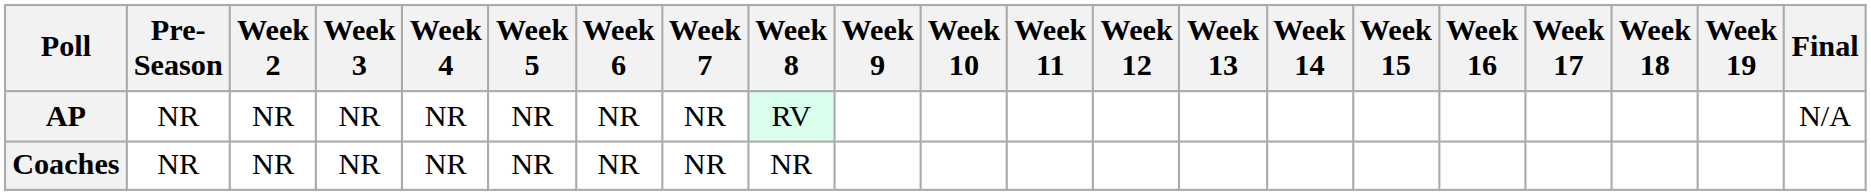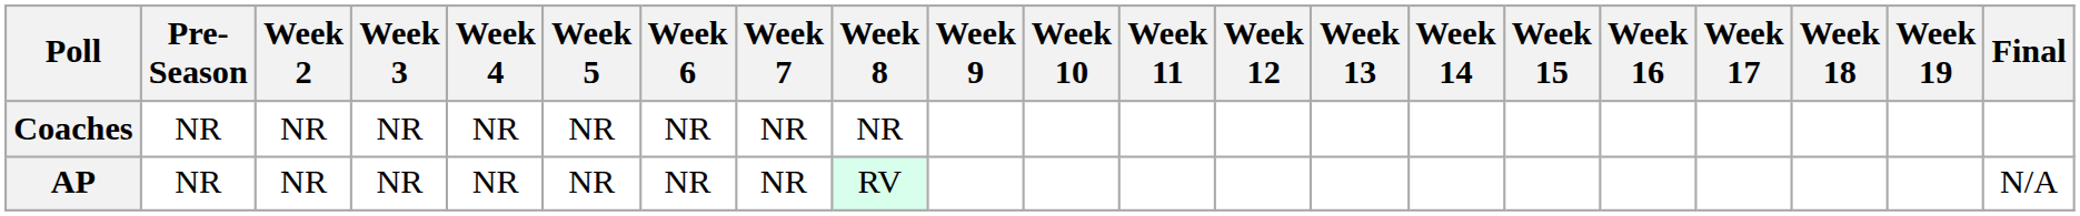 <table class="wikitable" style="white-space:nowrap;font-size:90%">
 <tr>
 <th>Poll</th>
 <th>Pre-<br>Season</th>
 <th>Week<br>2</th>
 <th>Week<br>3</th>
 <th>Week<br>4</th>
 <th>Week<br>5</th>
 <th>Week<br>6</th>
 <th>Week<br>7</th>
 <th>Week<br>8</th>
 <th>Week<br>9</th>
 <th>Week<br>10</th>
 <th>Week<br>11</th>
 <th>Week<br>12</th>
 <th>Week<br>13</th>
 <th>Week<br>14</th>
 <th>Week<br>15</th>
 <th>Week<br>16</th>
 <th>Week<br>17</th>
 <th>Week<br>18</th>
 <th>Week<br>19</th>
 <th>Final</th>
 </tr>
 <tr style="text-align:center;">
+<th>Coaches</th>
+<td style="background:#FFF;">NR</td>
+<td style="background:#FFF;">NR</td>
+<td style="background:#FFF;">NR</td>
+<td style="background:#FFF;">NR</td>
+<td style="background:#FFF;">NR</td>
+<td style="background:#FFF;">NR</td>
+<td style="background:#FFF;">NR</td>
+<td style="background:#FFF;">NR</td>
+<td style="background:#FFF;"></td>
+<td style="background:#FFF;"></td>
+<td style="background:#FFF;"></td>
+<td style="background:#FFF;"></td>
+<td style="background:#FFF;"></td>
+<td style="background:#FFF;"></td>
+<td style="background:#FFF;"></td>
+<td style="background:#FFF;"></td>
+<td style="background:#FFF;"></td>
+<td style="background:#FFF;"></td>
+<td style="background:#FFF;"></td>
+<td style="background:#FFF;"></td>
+</tr>
+<tr style="text-align:center;">
 <th>AP</th>
 <td style="background:#FFF;">NR</td>
 <td style="background:#FFF;">NR</td>
 <td style="background:#FFF;">NR</td>
 <td style="background:#FFF;">NR</td>
 <td style="background:#FFF;">NR</td>
 <td style="background:#FFF;">NR</td>
 <td style="background:#FFF;">NR</td>
 <td style="background:#D8FFEB;">RV</td>
 <td style="background:#FFF;"></td>
 <td style="background:#FFF;"></td>
 <td style="background:#FFF;"></td>
 <td style="background:#FFF;"></td>
 <td style="background:#FFF;"></td>
 <td style="background:#FFF;"></td>
 <td style="background:#FFF;"></td>
 <td style="background:#FFF;"></td>
 <td style="background:#FFF;"></td>
 <td style="background:#FFF;"></td>
 <td style="background:#FFF;"></td>
 <td style="background:#FFF;">N/A</td>
 </tr>
-<tr style="text-align:center;">
-<th>Coaches</th>
-<td style="background:#FFF;">NR</td>
-<td style="background:#FFF;">NR</td>
-<td style="background:#FFF;">NR</td>
-<td style="background:#FFF;">NR</td>
-<td style="background:#FFF;">NR</td>
-<td style="background:#FFF;">NR</td>
-<td style="background:#FFF;">NR</td>
-<td style="background:#FFF;">NR</td>
-<td style="background:#FFF;"></td>
-<td style="background:#FFF;"></td>
-<td style="background:#FFF;"></td>
-<td style="background:#FFF;"></td>
-<td style="background:#FFF;"></td>
-<td style="background:#FFF;"></td>
-<td style="background:#FFF;"></td>
-<td style="background:#FFF;"></td>
-<td style="background:#FFF;"></td>
-<td style="background:#FFF;"></td>
-<td style="background:#FFF;"></td>
-<td style="background:#FFF;"></td>
-</tr>
 </table>
